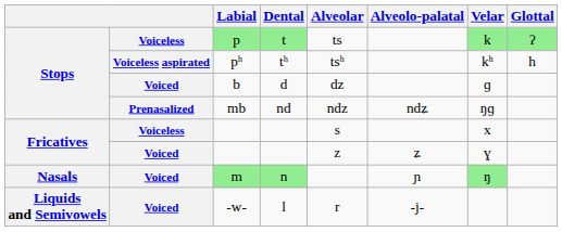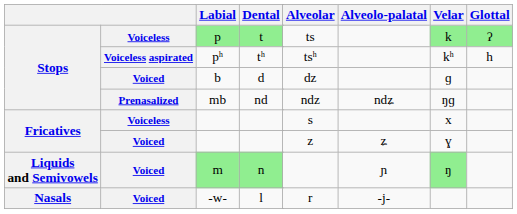 <table class=" wikitable">
 <tr>
 <th colspan="2"></th>
 <th colspan="2"><a href='#'>Labial</a></th>
 <th colspan="2"><a href='#'>Dental</a></th>
 <th colspan="2"><a href='#'>Alveolar</a></th>
 <th colspan="2"><a href='#'>Alveolo-palatal</a></th>
 <th colspan="2"><a href='#'>Velar</a></th>
 <th colspan="2"><a href='#'>Glottal</a></th>
 </tr>
 <tr align="center">
 <th rowspan="4"><a href='#'>Stops</a></th>
 <th><small><a href='#'>Voiceless</a></small></th>
 <td colspan="2" style="background:lightgreen">p</td>
 <td colspan="2" style="background:lightgreen">t</td>
 <td colspan="2">ts</td>
 <td colspan="2"></td>
 <td colspan="2" style="background:lightgreen">k</td>
 <td colspan="2" style="background:lightgreen">ʔ</td>
 </tr>
 <tr align="center">
 <th><small><a href='#'>Voiceless</a> <a href='#'>aspirated</a></small></th>
 <td colspan="2">pʰ</td>
 <td colspan="2">tʰ</td>
 <td colspan="2">tsʰ</td>
 <td colspan="2"></td>
 <td colspan="2">kʰ</td>
 <td colspan="2">h</td>
 </tr>
 <tr align="center">
 <th><small><a href='#'>Voiced</a></small></th>
 <td colspan="2">b</td>
 <td colspan="2">d</td>
 <td colspan="2">dz</td>
 <td colspan="2"></td>
 <td colspan="2">ɡ</td>
 <td colspan="2"></td>
 </tr>
 <tr align="center">
 <th><small><a href='#'>Prenasalized</a></small></th>
 <td colspan="2">mb</td>
 <td colspan="2">nd</td>
 <td colspan="2">ndz</td>
 <td colspan="2">ndʑ</td>
 <td colspan="2">ŋɡ</td>
 <td colspan="2"></td>
 </tr>
 <tr align="center">
 <th rowspan="2"><a href='#'>Fricatives</a></th>
 <th><small><a href='#'>Voiceless</a></small></th>
 <td colspan="2"></td>
 <td colspan="2"></td>
 <td colspan="2">s</td>
 <td colspan="2"></td>
 <td colspan="2">x</td>
 <td colspan="2"></td>
 </tr>
 <tr align="center">
 <th><small><a href='#'>Voiced</a></small></th>
 <td colspan="2"></td>
 <td colspan="2"></td>
 <td colspan="2">z</td>
 <td colspan="2">ʑ</td>
 <td colspan="2">ɣ</td>
 <td colspan="2"></td>
 </tr>
 <tr align="center">
-<th rowspan="1"><a href='#'>Nasals</a></th>
+<th rowspan="1"><a href='#'>Liquids</a><br>and <a href='#'>Semivowels</a></th>
 <th><small><a href='#'>Voiced</a></small></th>
 <td colspan="2" style="background:lightgreen">m</td>
 <td colspan="2" style="background:lightgreen">n</td>
 <td colspan="2"></td>
 <td colspan="2">ɲ</td>
 <td colspan="2" style="background:lightgreen">ŋ</td>
 <td colspan="2"></td>
 </tr>
 <tr align="center">
-<th rowspan="1"><a href='#'>Liquids</a><br>and <a href='#'>Semivowels</a></th>
+<th rowspan="1"><a href='#'>Nasals</a></th>
 <th><small><a href='#'>Voiced</a></small></th>
 <td colspan="2">-w-</td>
 <td colspan="2">l</td>
 <td colspan="2">r</td>
 <td colspan="2">-j-</td>
 <td colspan="2"></td>
 <td colspan="2"></td>
 </tr>
 </table>
